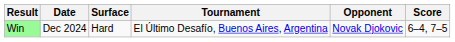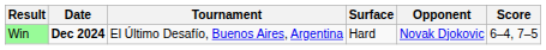 <table class="sortable wikitable">
 <tr>
 <th>Result</th>
 <th>Date</th>
+<th>Tournament</th>
 <th>Surface</th>
-<th>Tournament</th>
 <th>Opponent</th>
 <th>Score</th>
 </tr>
 <tr>
 <td style=background:#98fb98>Win</td>
-<td>Dec 2024</td>
+<td><strong>Dec 2024</strong></td>
+<td>El Último Desafío, <a href='#'>Buenos Aires</a>, <a href='#'>Argentina</a></td>
 <td>Hard</td>
-<td>El Último Desafío, <a href='#'>Buenos Aires</a>, <a href='#'>Argentina</a></td>
 <td> <a href='#'>Novak Djokovic</a></td>
 <td>6–4, 7–5</td>
 </tr>
 </table>
